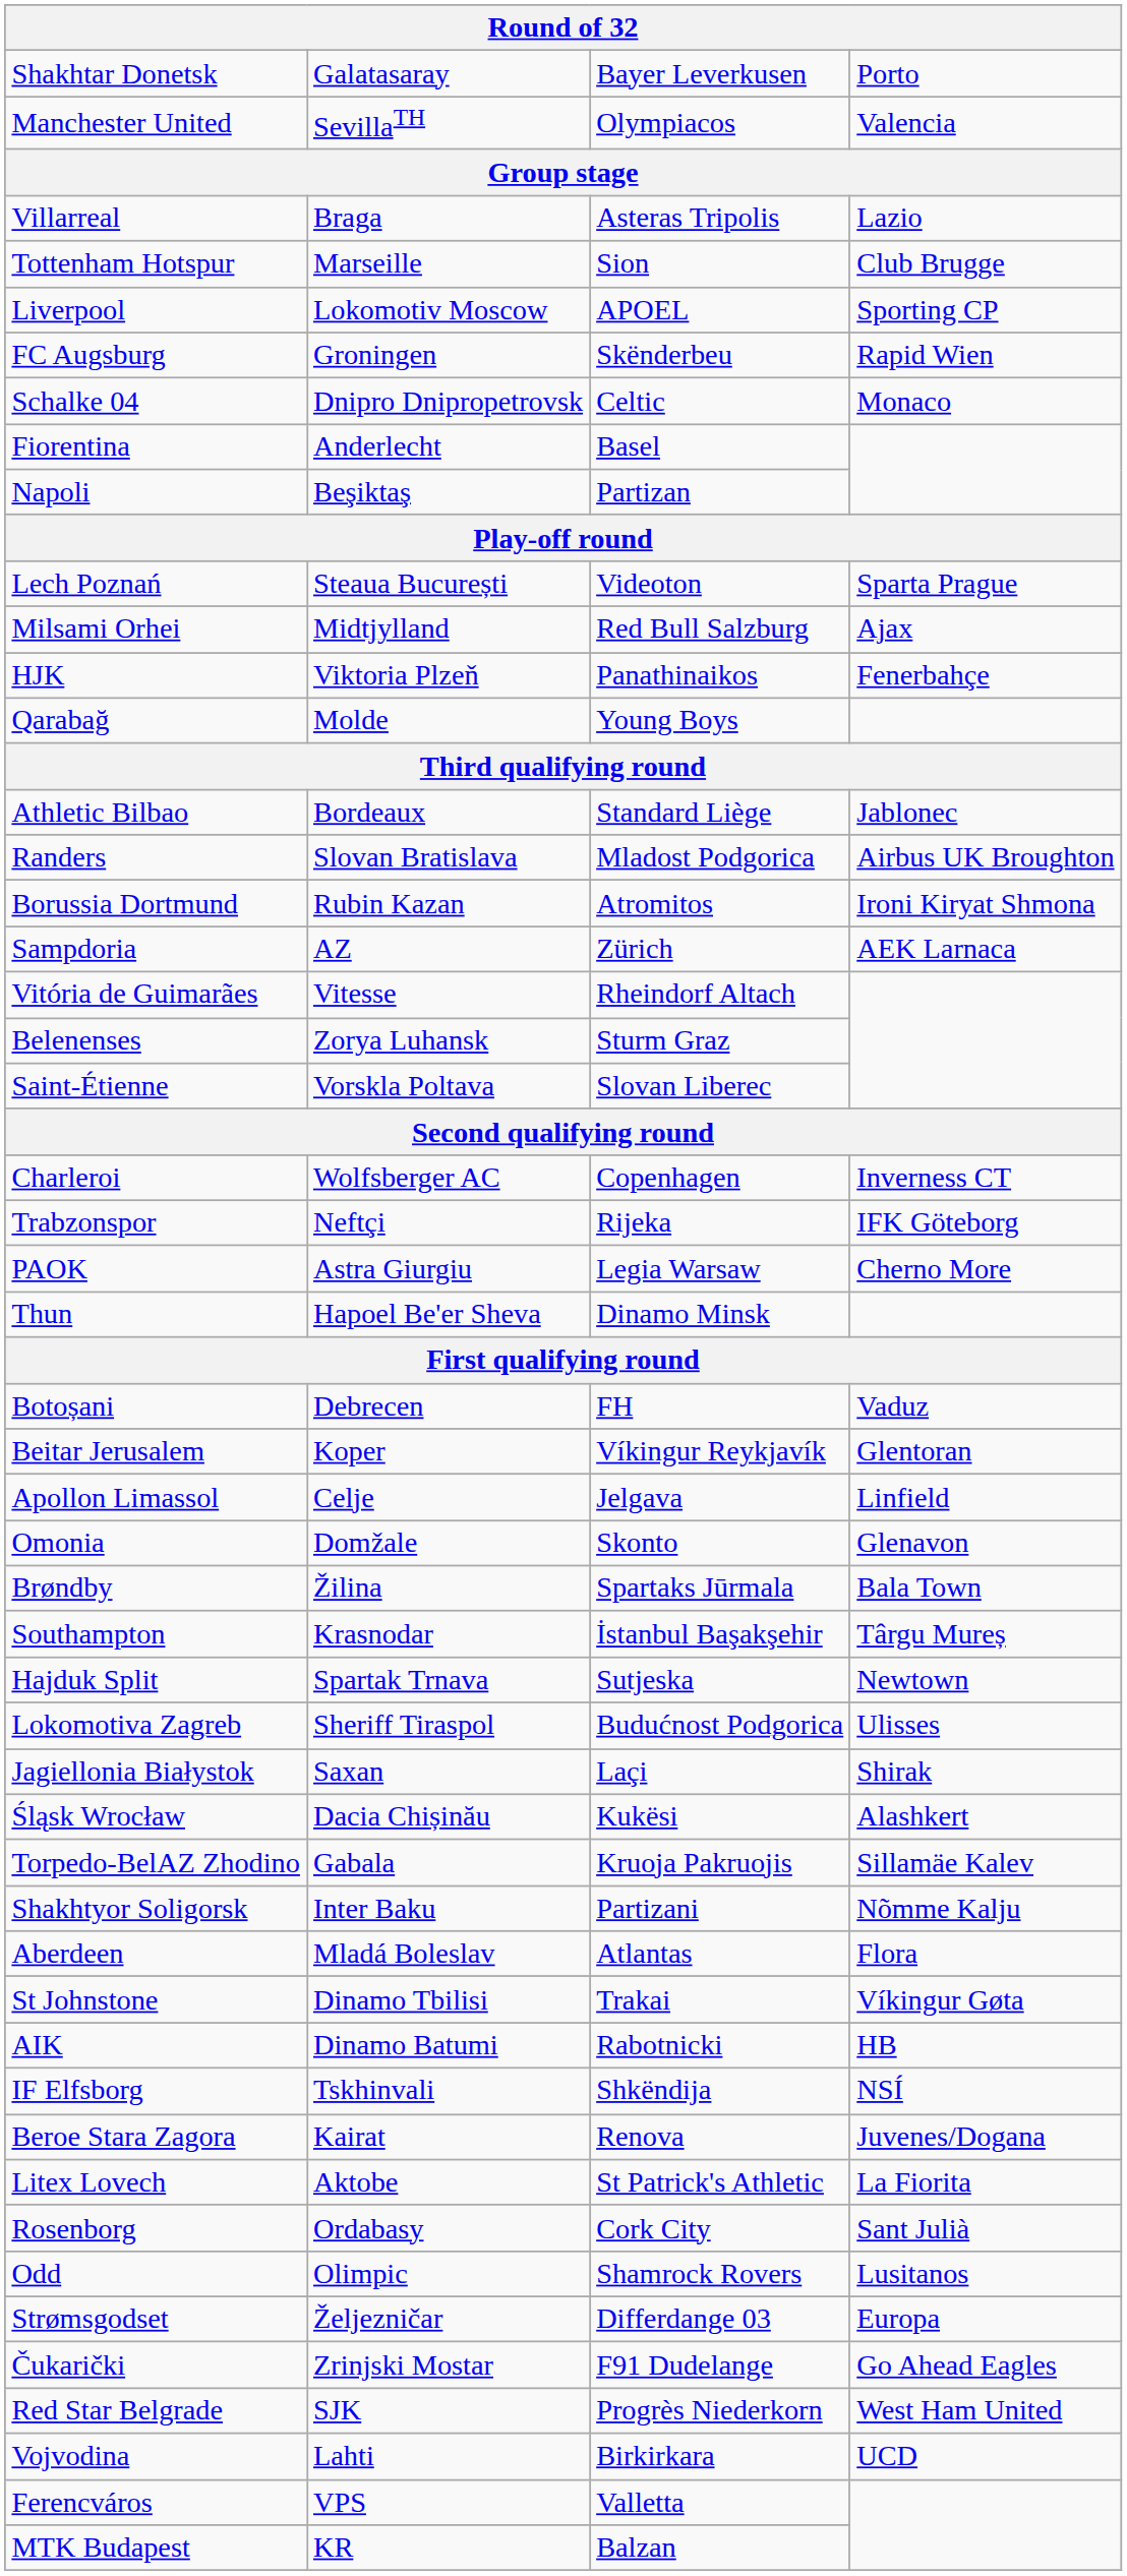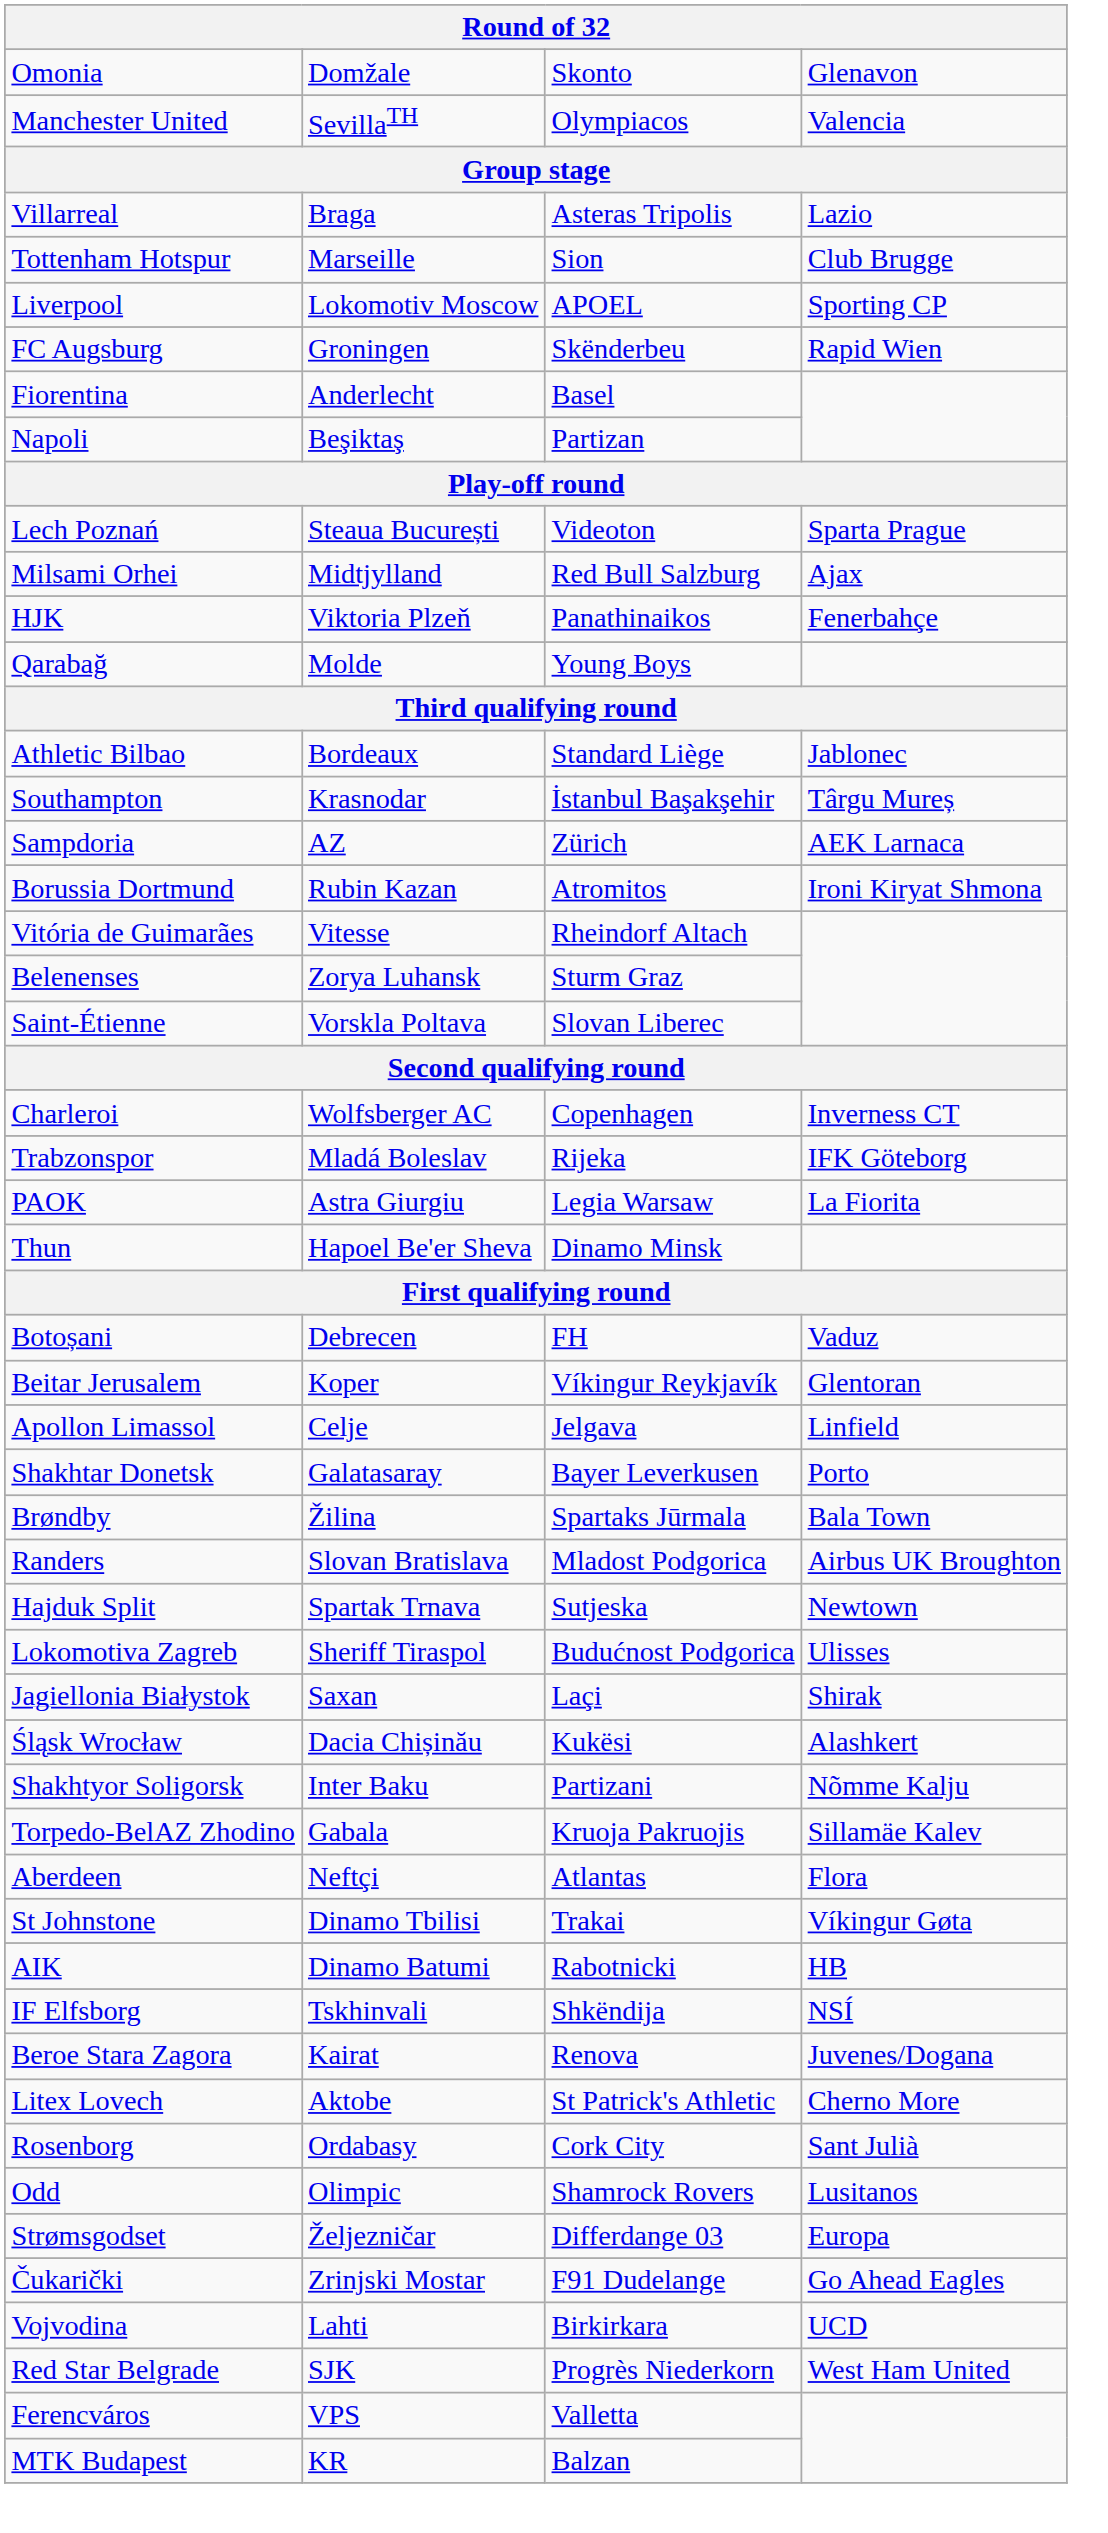 <table class="wikitable">
 <tr>
 <th colspan=4><a href='#'>Round of 32</a></th>
 </tr>
 <tr>
-<td> <a href='#'>Shakhtar Donetsk</a> </td>
-<td> <a href='#'>Galatasaray</a> </td>
-<td> <a href='#'>Bayer Leverkusen</a> </td>
-<td> <a href='#'>Porto</a> </td>
+<td> <a href='#'>Omonia</a> </td>
+<td> <a href='#'>Domžale</a> </td>
+<td> <a href='#'>Skonto</a> </td>
+<td> <a href='#'>Glenavon</a> </td>
 </tr>
 <tr>
 <td> <a href='#'>Manchester United</a> </td>
 <td> <a href='#'>Sevilla</a><sup><a href='#'>TH</a></sup> </td>
 <td> <a href='#'>Olympiacos</a> </td>
 <td> <a href='#'>Valencia</a> </td>
 </tr>
 <tr>
 <th colspan=4><a href='#'>Group stage</a></th>
 </tr>
 <tr>
 <td> <a href='#'>Villarreal</a> </td>
 <td> <a href='#'>Braga</a> </td>
 <td> <a href='#'>Asteras Tripolis</a> </td>
 <td> <a href='#'>Lazio</a> </td>
 </tr>
 <tr>
 <td> <a href='#'>Tottenham Hotspur</a> </td>
 <td> <a href='#'>Marseille</a> </td>
 <td> <a href='#'>Sion</a> </td>
 <td> <a href='#'>Club Brugge</a> </td>
 </tr>
 <tr>
 <td> <a href='#'>Liverpool</a> </td>
 <td> <a href='#'>Lokomotiv Moscow</a> </td>
 <td> <a href='#'>APOEL</a> </td>
 <td> <a href='#'>Sporting CP</a> </td>
 </tr>
 <tr>
 <td> <a href='#'>FC Augsburg</a> </td>
 <td> <a href='#'>Groningen</a> </td>
 <td> <a href='#'>Skënderbeu</a> </td>
 <td> <a href='#'>Rapid Wien</a> </td>
-</tr>
-<tr>
-<td> <a href='#'>Schalke 04</a> </td>
-<td> <a href='#'>Dnipro Dnipropetrovsk</a> </td>
-<td> <a href='#'>Celtic</a> </td>
-<td> <a href='#'>Monaco</a> </td>
 </tr>
 <tr>
 <td> <a href='#'>Fiorentina</a> </td>
 <td> <a href='#'>Anderlecht</a> </td>
 <td> <a href='#'>Basel</a> </td>
 <td rowspan=2></td>
 </tr>
 <tr>
 <td> <a href='#'>Napoli</a> </td>
 <td> <a href='#'>Beşiktaş</a> </td>
 <td> <a href='#'>Partizan</a> </td>
 </tr>
 <tr>
 <th colspan=4><a href='#'>Play-off round</a></th>
 </tr>
 <tr>
 <td> <a href='#'>Lech Poznań</a> </td>
 <td> <a href='#'>Steaua București</a> </td>
 <td> <a href='#'>Videoton</a> </td>
 <td> <a href='#'>Sparta Prague</a> </td>
 </tr>
 <tr>
 <td> <a href='#'>Milsami Orhei</a> </td>
 <td> <a href='#'>Midtjylland</a> </td>
 <td> <a href='#'>Red Bull Salzburg</a> </td>
 <td> <a href='#'>Ajax</a> </td>
 </tr>
 <tr>
 <td> <a href='#'>HJK</a> </td>
 <td> <a href='#'>Viktoria Plzeň</a> </td>
 <td> <a href='#'>Panathinaikos</a> </td>
 <td> <a href='#'>Fenerbahçe</a> </td>
 </tr>
 <tr>
 <td> <a href='#'>Qarabağ</a> </td>
 <td> <a href='#'>Molde</a> </td>
 <td> <a href='#'>Young Boys</a> </td>
 <td></td>
 </tr>
 <tr>
 <th colspan=4><a href='#'>Third qualifying round</a></th>
 </tr>
 <tr>
 <td> <a href='#'>Athletic Bilbao</a> </td>
 <td> <a href='#'>Bordeaux</a> </td>
 <td> <a href='#'>Standard Liège</a> </td>
 <td> <a href='#'>Jablonec</a> </td>
 </tr>
 <tr>
-<td> <a href='#'>Randers</a> </td>
-<td> <a href='#'>Slovan Bratislava</a> </td>
-<td> <a href='#'>Mladost Podgorica</a> </td>
-<td> <a href='#'>Airbus UK Broughton</a> </td>
+<td> <a href='#'>Southampton</a> </td>
+<td> <a href='#'>Krasnodar</a> </td>
+<td> <a href='#'>İstanbul Başakşehir</a> </td>
+<td> <a href='#'>Târgu Mureș</a> </td>
+</tr>
+<tr>
+<td> <a href='#'>Sampdoria</a> </td>
+<td> <a href='#'>AZ</a> </td>
+<td> <a href='#'>Zürich</a> </td>
+<td> <a href='#'>AEK Larnaca</a> </td>
 </tr>
 <tr>
 <td> <a href='#'>Borussia Dortmund</a> </td>
 <td> <a href='#'>Rubin Kazan</a> </td>
 <td> <a href='#'>Atromitos</a> </td>
 <td> <a href='#'>Ironi Kiryat Shmona</a> </td>
-</tr>
-<tr>
-<td> <a href='#'>Sampdoria</a> </td>
-<td> <a href='#'>AZ</a> </td>
-<td> <a href='#'>Zürich</a> </td>
-<td> <a href='#'>AEK Larnaca</a> </td>
 </tr>
 <tr>
 <td> <a href='#'>Vitória de Guimarães</a> </td>
 <td> <a href='#'>Vitesse</a> </td>
 <td> <a href='#'>Rheindorf Altach</a> </td>
 <td rowspan=3></td>
 </tr>
 <tr>
 <td> <a href='#'>Belenenses</a> </td>
 <td> <a href='#'>Zorya Luhansk</a> </td>
 <td> <a href='#'>Sturm Graz</a> </td>
 </tr>
 <tr>
 <td> <a href='#'>Saint-Étienne</a> </td>
 <td> <a href='#'>Vorskla Poltava</a> </td>
 <td> <a href='#'>Slovan Liberec</a> </td>
 </tr>
 <tr>
 <th colspan=4><a href='#'>Second qualifying round</a></th>
 </tr>
 <tr>
 <td> <a href='#'>Charleroi</a> </td>
 <td> <a href='#'>Wolfsberger AC</a> </td>
 <td> <a href='#'>Copenhagen</a> </td>
 <td> <a href='#'>Inverness CT</a> </td>
 </tr>
 <tr>
 <td> <a href='#'>Trabzonspor</a> </td>
-<td> <a href='#'>Neftçi</a> </td>
+<td> <a href='#'>Mladá Boleslav</a> </td>
 <td> <a href='#'>Rijeka</a> </td>
 <td> <a href='#'>IFK Göteborg</a> </td>
 </tr>
 <tr>
 <td> <a href='#'>PAOK</a> </td>
 <td> <a href='#'>Astra Giurgiu</a> </td>
 <td> <a href='#'>Legia Warsaw</a> </td>
-<td> <a href='#'>Cherno More</a> </td>
+<td> <a href='#'>La Fiorita</a> </td>
 </tr>
 <tr>
 <td> <a href='#'>Thun</a> </td>
 <td> <a href='#'>Hapoel Be'er Sheva</a> </td>
 <td> <a href='#'>Dinamo Minsk</a> </td>
 <td></td>
 </tr>
 <tr>
 <th colspan=4><a href='#'>First qualifying round</a></th>
 </tr>
 <tr>
 <td> <a href='#'>Botoșani</a> </td>
 <td> <a href='#'>Debrecen</a> </td>
 <td> <a href='#'>FH</a> </td>
 <td> <a href='#'>Vaduz</a> </td>
 </tr>
 <tr>
 <td> <a href='#'>Beitar Jerusalem</a> </td>
 <td> <a href='#'>Koper</a> </td>
 <td> <a href='#'>Víkingur Reykjavík</a> </td>
 <td> <a href='#'>Glentoran</a> </td>
 </tr>
 <tr>
 <td> <a href='#'>Apollon Limassol</a> </td>
 <td> <a href='#'>Celje</a> </td>
 <td> <a href='#'>Jelgava</a> </td>
 <td> <a href='#'>Linfield</a> </td>
 </tr>
 <tr>
-<td> <a href='#'>Omonia</a> </td>
-<td> <a href='#'>Domžale</a> </td>
-<td> <a href='#'>Skonto</a> </td>
-<td> <a href='#'>Glenavon</a> </td>
+<td> <a href='#'>Shakhtar Donetsk</a> </td>
+<td> <a href='#'>Galatasaray</a> </td>
+<td> <a href='#'>Bayer Leverkusen</a> </td>
+<td> <a href='#'>Porto</a> </td>
 </tr>
 <tr>
 <td> <a href='#'>Brøndby</a> </td>
 <td> <a href='#'>Žilina</a> </td>
 <td> <a href='#'>Spartaks Jūrmala</a> </td>
 <td> <a href='#'>Bala Town</a> </td>
 </tr>
 <tr>
-<td> <a href='#'>Southampton</a> </td>
-<td> <a href='#'>Krasnodar</a> </td>
-<td> <a href='#'>İstanbul Başakşehir</a> </td>
-<td> <a href='#'>Târgu Mureș</a> </td>
+<td> <a href='#'>Randers</a> </td>
+<td> <a href='#'>Slovan Bratislava</a> </td>
+<td> <a href='#'>Mladost Podgorica</a> </td>
+<td> <a href='#'>Airbus UK Broughton</a> </td>
 </tr>
 <tr>
 <td> <a href='#'>Hajduk Split</a> </td>
 <td> <a href='#'>Spartak Trnava</a> </td>
 <td> <a href='#'>Sutjeska</a> </td>
 <td> <a href='#'>Newtown</a> </td>
 </tr>
 <tr>
 <td> <a href='#'>Lokomotiva Zagreb</a> </td>
 <td> <a href='#'>Sheriff Tiraspol</a> </td>
 <td> <a href='#'>Budućnost Podgorica</a> </td>
 <td> <a href='#'>Ulisses</a> </td>
 </tr>
 <tr>
 <td> <a href='#'>Jagiellonia Białystok</a> </td>
 <td> <a href='#'>Saxan</a> </td>
 <td> <a href='#'>Laçi</a> </td>
 <td> <a href='#'>Shirak</a> </td>
 </tr>
 <tr>
 <td> <a href='#'>Śląsk Wrocław</a> </td>
 <td> <a href='#'>Dacia Chișinău</a> </td>
 <td> <a href='#'>Kukësi</a> </td>
 <td> <a href='#'>Alashkert</a> </td>
 </tr>
 <tr>
+<td> <a href='#'>Shakhtyor Soligorsk</a> </td>
+<td> <a href='#'>Inter Baku</a> </td>
+<td> <a href='#'>Partizani</a> </td>
+<td> <a href='#'>Nõmme Kalju</a> </td>
+</tr>
+<tr>
 <td> <a href='#'>Torpedo-BelAZ Zhodino</a> </td>
 <td> <a href='#'>Gabala</a> </td>
 <td> <a href='#'>Kruoja Pakruojis</a> </td>
 <td> <a href='#'>Sillamäe Kalev</a> </td>
 </tr>
 <tr>
-<td> <a href='#'>Shakhtyor Soligorsk</a> </td>
-<td> <a href='#'>Inter Baku</a> </td>
-<td> <a href='#'>Partizani</a> </td>
-<td> <a href='#'>Nõmme Kalju</a> </td>
-</tr>
-<tr>
 <td> <a href='#'>Aberdeen</a> </td>
-<td> <a href='#'>Mladá Boleslav</a> </td>
+<td> <a href='#'>Neftçi</a> </td>
 <td> <a href='#'>Atlantas</a> </td>
 <td> <a href='#'>Flora</a> </td>
 </tr>
 <tr>
 <td> <a href='#'>St Johnstone</a> </td>
 <td> <a href='#'>Dinamo Tbilisi</a> </td>
 <td> <a href='#'>Trakai</a> </td>
 <td> <a href='#'>Víkingur Gøta</a> </td>
 </tr>
 <tr>
 <td> <a href='#'>AIK</a> </td>
 <td> <a href='#'>Dinamo Batumi</a> </td>
 <td> <a href='#'>Rabotnicki</a> </td>
 <td> <a href='#'>HB</a> </td>
 </tr>
 <tr>
 <td> <a href='#'>IF Elfsborg</a> </td>
 <td> <a href='#'>Tskhinvali</a> </td>
 <td> <a href='#'>Shkëndija</a> </td>
 <td> <a href='#'>NSÍ</a> </td>
 </tr>
 <tr>
 <td> <a href='#'>Beroe Stara Zagora</a> </td>
 <td> <a href='#'>Kairat</a> </td>
 <td> <a href='#'>Renova</a> </td>
 <td> <a href='#'>Juvenes/Dogana</a> </td>
 </tr>
 <tr>
 <td> <a href='#'>Litex Lovech</a> </td>
 <td> <a href='#'>Aktobe</a> </td>
 <td> <a href='#'>St Patrick's Athletic</a> </td>
-<td> <a href='#'>La Fiorita</a> </td>
+<td> <a href='#'>Cherno More</a> </td>
 </tr>
 <tr>
 <td> <a href='#'>Rosenborg</a> </td>
 <td> <a href='#'>Ordabasy</a> </td>
 <td> <a href='#'>Cork City</a> </td>
 <td> <a href='#'>Sant Julià</a> </td>
 </tr>
 <tr>
 <td> <a href='#'>Odd</a> </td>
 <td> <a href='#'>Olimpic</a> </td>
 <td> <a href='#'>Shamrock Rovers</a> </td>
 <td> <a href='#'>Lusitanos</a> </td>
 </tr>
 <tr>
 <td> <a href='#'>Strømsgodset</a> </td>
 <td> <a href='#'>Željezničar</a> </td>
 <td> <a href='#'>Differdange 03</a> </td>
 <td> <a href='#'>Europa</a> </td>
 </tr>
 <tr>
 <td> <a href='#'>Čukarički</a> </td>
 <td> <a href='#'>Zrinjski Mostar</a> </td>
 <td> <a href='#'>F91 Dudelange</a> </td>
 <td> <a href='#'>Go Ahead Eagles</a> </td>
 </tr>
 <tr>
+<td> <a href='#'>Vojvodina</a> </td>
+<td> <a href='#'>Lahti</a> </td>
+<td> <a href='#'>Birkirkara</a> </td>
+<td> <a href='#'>UCD</a> </td>
+</tr>
+<tr>
 <td> <a href='#'>Red Star Belgrade</a> </td>
 <td> <a href='#'>SJK</a> </td>
 <td> <a href='#'>Progrès Niederkorn</a> </td>
 <td> <a href='#'>West Ham United</a> </td>
-</tr>
-<tr>
-<td> <a href='#'>Vojvodina</a> </td>
-<td> <a href='#'>Lahti</a> </td>
-<td> <a href='#'>Birkirkara</a> </td>
-<td> <a href='#'>UCD</a> </td>
 </tr>
 <tr>
 <td> <a href='#'>Ferencváros</a> </td>
 <td> <a href='#'>VPS</a> </td>
 <td> <a href='#'>Valletta</a> </td>
 <td rowspan=2></td>
 </tr>
 <tr>
 <td> <a href='#'>MTK Budapest</a> </td>
 <td> <a href='#'>KR</a> </td>
 <td> <a href='#'>Balzan</a> </td>
 </tr>
 </table>
